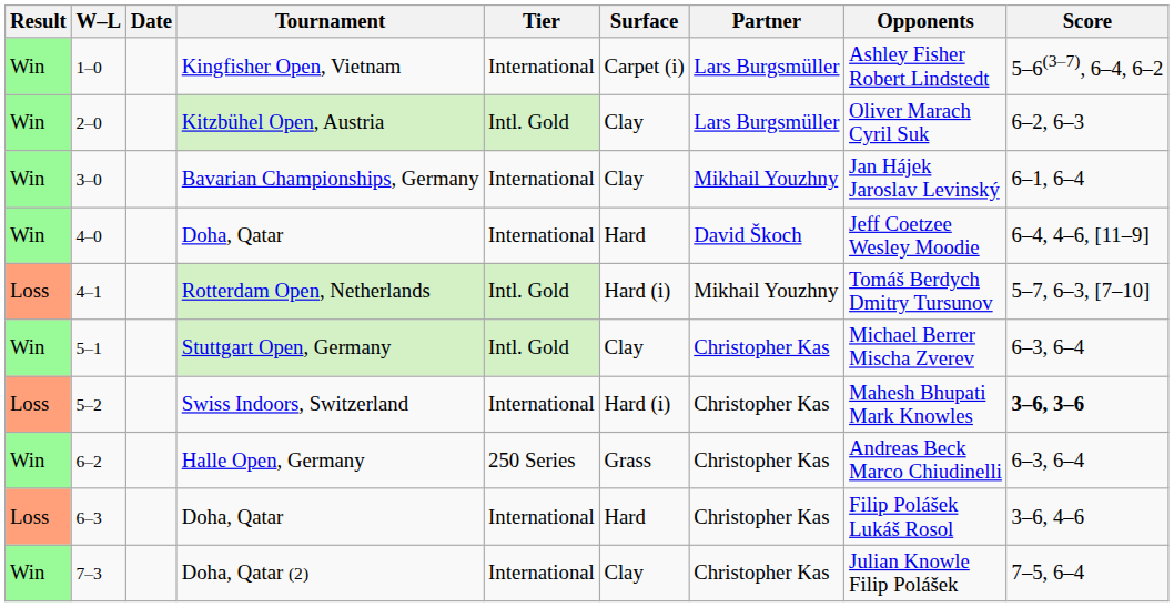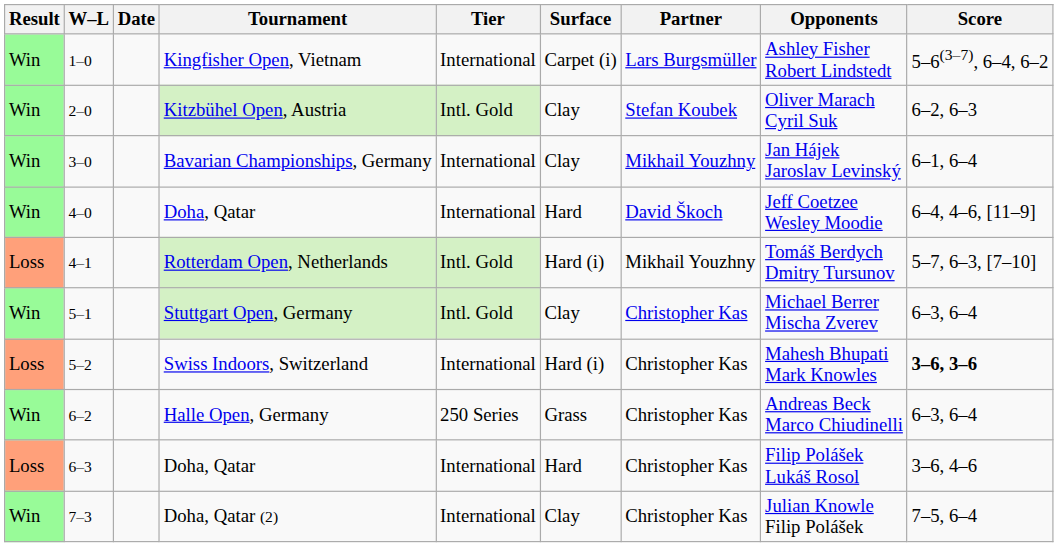 <table class="sortable wikitable">
 <tr>
 <th>Result</th>
 <th class="unsortable">W–L</th>
 <th>Date</th>
 <th>Tournament</th>
 <th>Tier</th>
 <th>Surface</th>
 <th>Partner</th>
 <th>Opponents</th>
 <th class="unsortable">Score</th>
 </tr>
 <tr>
 <td style="background:#98fb98;">Win</td>
 <td><small>1–0</small></td>
 <td><a href='#'></a></td>
 <td><a href='#'>Kingfisher Open</a>, Vietnam</td>
 <td>International</td>
 <td>Carpet (i)</td>
 <td> <a href='#'>Lars Burgsmüller</a></td>
 <td> <a href='#'>Ashley Fisher</a><br> <a href='#'>Robert Lindstedt</a></td>
 <td>5–6<sup>(3–7)</sup>, 6–4, 6–2</td>
 </tr>
 <tr>
 <td style="background:#98fb98;">Win</td>
 <td><small>2–0</small></td>
 <td><a href='#'></a></td>
 <td bgcolor="d4f1c5"><a href='#'>Kitzbühel Open</a>, Austria</td>
 <td bgcolor="d4f1c5">Intl. Gold</td>
 <td>Clay</td>
-<td> <a href='#'>Lars Burgsmüller</a></td>
+<td> <a href='#'>Stefan Koubek</a></td>
 <td> <a href='#'>Oliver Marach</a><br> <a href='#'>Cyril Suk</a></td>
 <td>6–2, 6–3</td>
 </tr>
 <tr>
 <td style="background:#98fb98;">Win</td>
 <td><small>3–0</small></td>
 <td><a href='#'></a></td>
 <td><a href='#'>Bavarian Championships</a>, Germany</td>
 <td>International</td>
 <td>Clay</td>
 <td> <a href='#'>Mikhail Youzhny</a></td>
 <td> <a href='#'>Jan Hájek</a><br> <a href='#'>Jaroslav Levinský</a></td>
 <td>6–1, 6–4</td>
 </tr>
 <tr>
 <td style="background:#98fb98;">Win</td>
 <td><small>4–0</small></td>
 <td><a href='#'></a></td>
 <td><a href='#'>Doha</a>, Qatar</td>
 <td>International</td>
 <td>Hard</td>
 <td> <a href='#'>David Škoch</a></td>
 <td> <a href='#'>Jeff Coetzee</a><br> <a href='#'>Wesley Moodie</a></td>
 <td>6–4, 4–6, [11–9]</td>
 </tr>
 <tr>
 <td style="background:#ffa07a;">Loss</td>
 <td><small>4–1</small></td>
 <td><a href='#'></a></td>
 <td bgcolor="d4f1c5"><a href='#'>Rotterdam Open</a>, Netherlands</td>
 <td bgcolor="d4f1c5">Intl. Gold</td>
 <td>Hard (i)</td>
 <td> Mikhail Youzhny</td>
 <td> <a href='#'>Tomáš Berdych</a><br> <a href='#'>Dmitry Tursunov</a></td>
 <td>5–7, 6–3, [7–10]</td>
 </tr>
 <tr>
 <td style="background:#98fb98;">Win</td>
 <td><small>5–1</small></td>
 <td><a href='#'></a></td>
 <td bgcolor="d4f1c5"><a href='#'>Stuttgart Open</a>, Germany</td>
 <td bgcolor="d4f1c5">Intl. Gold</td>
 <td>Clay</td>
 <td> <a href='#'>Christopher Kas</a></td>
 <td> <a href='#'>Michael Berrer</a><br> <a href='#'>Mischa Zverev</a></td>
 <td>6–3, 6–4</td>
 </tr>
 <tr>
 <td style="background:#ffa07a;">Loss</td>
 <td><small>5–2</small></td>
 <td><a href='#'></a></td>
 <td><a href='#'>Swiss Indoors</a>, Switzerland</td>
 <td>International</td>
 <td>Hard (i)</td>
 <td> Christopher Kas</td>
 <td> <a href='#'>Mahesh Bhupati</a><br> <a href='#'>Mark Knowles</a></td>
 <td><strong>3–6, 3–6</strong></td>
 </tr>
 <tr>
 <td style="background:#98fb98;">Win</td>
 <td><small>6–2</small></td>
 <td><a href='#'></a></td>
 <td><a href='#'>Halle Open</a>, Germany</td>
 <td>250 Series</td>
 <td>Grass</td>
 <td> Christopher Kas</td>
 <td> <a href='#'>Andreas Beck</a><br> <a href='#'>Marco Chiudinelli</a></td>
 <td>6–3, 6–4</td>
 </tr>
 <tr>
 <td style="background:#ffa07a;">Loss</td>
 <td><small>6–3</small></td>
 <td><a href='#'></a></td>
 <td>Doha, Qatar</td>
 <td>International</td>
 <td>Hard</td>
 <td> Christopher Kas</td>
 <td> <a href='#'>Filip Polášek</a><br> <a href='#'>Lukáš Rosol</a></td>
 <td>3–6, 4–6</td>
 </tr>
 <tr>
 <td style="background:#98fb98;">Win</td>
 <td><small>7–3</small></td>
 <td><a href='#'></a></td>
 <td>Doha, Qatar <small>(2)</small></td>
 <td>International</td>
 <td>Clay</td>
 <td> Christopher Kas</td>
 <td> <a href='#'>Julian Knowle</a><br> Filip Polášek</td>
 <td>7–5, 6–4</td>
 </tr>
 </table>
